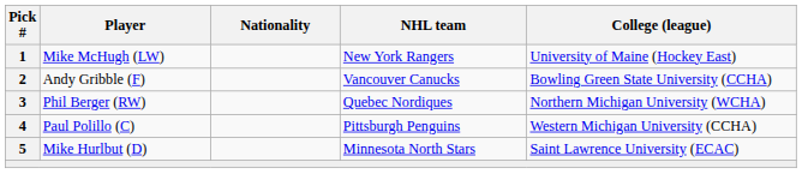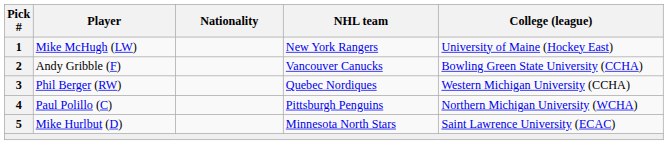 <table class="wikitable">
 <tr>
 <th bgcolor="#DDDDFF" width="2.75%">Pick #</th>
 <th bgcolor="#DDDDFF" width="22.0%">Player</th>
 <th bgcolor="#DDDDFF" width="16.5%">Nationality</th>
 <th bgcolor="#DDDDFF" width="24.0%">NHL team</th>
 <th bgcolor="#DDDDFF" width="100.0%">College (league)</th>
 </tr>
 <tr>
 <th>1</th>
 <td><a href='#'>Mike McHugh</a> (<a href='#'>LW</a>)</td>
 <td></td>
 <td><a href='#'>New York Rangers</a></td>
 <td><a href='#'>University of Maine</a> (<a href='#'>Hockey East</a>)</td>
 </tr>
 <tr>
 <th>2</th>
 <td>Andy Gribble (<a href='#'>F</a>)</td>
 <td></td>
 <td><a href='#'>Vancouver Canucks</a></td>
 <td><a href='#'>Bowling Green State University</a> (<a href='#'>CCHA</a>)</td>
 </tr>
 <tr>
 <th>3</th>
 <td><a href='#'>Phil Berger</a> (<a href='#'>RW</a>)</td>
 <td></td>
 <td><a href='#'>Quebec Nordiques</a></td>
-<td><a href='#'>Northern Michigan University</a> (<a href='#'>WCHA</a>)</td>
+<td><a href='#'>Western Michigan University</a> (CCHA)</td>
 </tr>
 <tr>
 <th>4</th>
 <td><a href='#'>Paul Polillo</a> (<a href='#'>C</a>)</td>
 <td></td>
 <td><a href='#'>Pittsburgh Penguins</a></td>
-<td><a href='#'>Western Michigan University</a> (CCHA)</td>
+<td><a href='#'>Northern Michigan University</a> (<a href='#'>WCHA</a>)</td>
 </tr>
 <tr>
 <th>5</th>
 <td><a href='#'>Mike Hurlbut</a> (<a href='#'>D</a>)</td>
 <td></td>
 <td><a href='#'>Minnesota North Stars</a></td>
 <td><a href='#'>Saint Lawrence University</a> (<a href='#'>ECAC</a>)</td>
 </tr>
 <tr>
 <td align=center colspan="5" bgcolor="#efefef"></td>
 </tr>
 </table>
